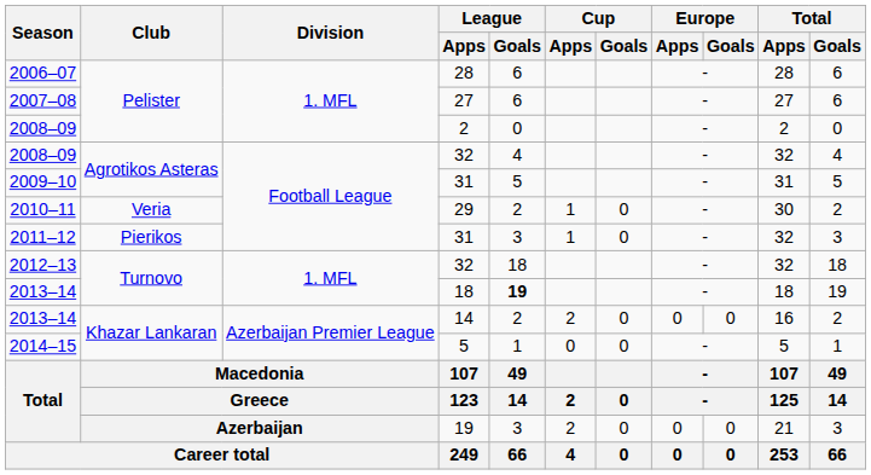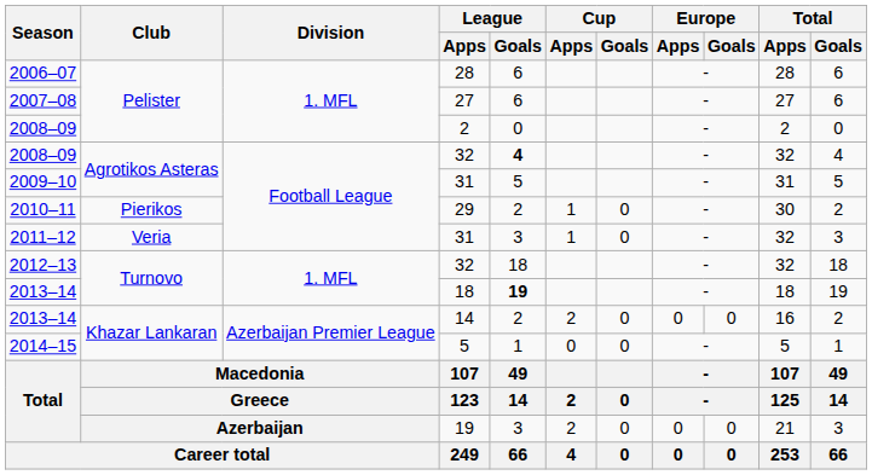 <table class="wikitable" style="text-align: center;">
 <tr>
 <th rowspan="2">Season</th>
 <th rowspan="2">Club</th>
 <th rowspan="2">Division</th>
 <th colspan="2">League</th>
 <th colspan="2">Cup</th>
 <th colspan="2">Europe</th>
 <th colspan="2">Total</th>
 </tr>
 <tr>
 <th>Apps</th>
 <th>Goals</th>
 <th>Apps</th>
 <th>Goals</th>
 <th>Apps</th>
 <th>Goals</th>
 <th>Apps</th>
 <th>Goals</th>
 </tr>
 <tr>
 <td><a href='#'>2006–07</a></td>
 <td rowspan="3" valign="center"><a href='#'>Pelister</a></td>
 <td rowspan="3" valign="center"><a href='#'>1. MFL</a></td>
 <td>28</td>
 <td>6</td>
 <td></td>
 <td></td>
 <td colspan="2">-</td>
 <td>28</td>
 <td>6</td>
 </tr>
 <tr>
 <td><a href='#'>2007–08</a></td>
 <td>27</td>
 <td>6</td>
 <td></td>
 <td></td>
 <td colspan="2">-</td>
 <td>27</td>
 <td>6</td>
 </tr>
 <tr>
 <td><a href='#'>2008–09</a></td>
 <td>2</td>
 <td>0</td>
 <td></td>
 <td></td>
 <td colspan="2">-</td>
 <td>2</td>
 <td>0</td>
 </tr>
 <tr>
 <td><a href='#'>2008–09</a></td>
 <td rowspan="2" valign="center"><a href='#'>Agrotikos Asteras</a></td>
 <td rowspan="4" valign="center"><a href='#'>Football League</a></td>
 <td>32</td>
-<td>4</td>
+<td><strong>4</strong></td>
 <td></td>
 <td></td>
 <td colspan="2">-</td>
 <td>32</td>
 <td>4</td>
 </tr>
 <tr>
 <td><a href='#'>2009–10</a></td>
 <td>31</td>
 <td>5</td>
 <td></td>
 <td></td>
 <td colspan="2">-</td>
 <td>31</td>
 <td>5</td>
 </tr>
 <tr>
 <td><a href='#'>2010–11</a></td>
-<td><a href='#'>Veria</a></td>
+<td><a href='#'>Pierikos</a></td>
 <td>29</td>
 <td>2</td>
 <td>1</td>
 <td>0</td>
 <td colspan="2">-</td>
 <td>30</td>
 <td>2</td>
 </tr>
 <tr>
 <td><a href='#'>2011–12</a></td>
-<td><a href='#'>Pierikos</a></td>
+<td><a href='#'>Veria</a></td>
 <td>31</td>
 <td>3</td>
 <td>1</td>
 <td>0</td>
 <td colspan="2">-</td>
 <td>32</td>
 <td>3</td>
 </tr>
 <tr>
 <td><a href='#'>2012–13</a></td>
 <td rowspan="2" valign="center"><a href='#'>Turnovo</a></td>
 <td rowspan="2" valign="center"><a href='#'>1. MFL</a></td>
 <td>32</td>
 <td>18</td>
 <td></td>
 <td></td>
 <td colspan="2">-</td>
 <td>32</td>
 <td>18</td>
 </tr>
 <tr>
 <td><a href='#'>2013–14</a></td>
 <td>18</td>
 <td><strong>19</strong></td>
 <td></td>
 <td></td>
 <td colspan="2">-</td>
 <td>18</td>
 <td>19</td>
 </tr>
 <tr>
 <td><a href='#'>2013–14</a></td>
 <td rowspan="2" valign="center"><a href='#'>Khazar Lankaran</a></td>
 <td rowspan="2" valign="center"><a href='#'>Azerbaijan Premier League</a></td>
 <td>14</td>
 <td>2</td>
 <td>2</td>
 <td>0</td>
 <td>0</td>
 <td>0</td>
 <td>16</td>
 <td>2</td>
 </tr>
 <tr>
 <td><a href='#'>2014–15</a></td>
 <td>5</td>
 <td>1</td>
 <td>0</td>
 <td>0</td>
 <td colspan="2">-</td>
 <td>5</td>
 <td>1</td>
 </tr>
 <tr>
 <th rowspan=3>Total</th>
 <th colspan=2>Macedonia</th>
 <th>107</th>
 <th>49</th>
 <th></th>
 <th></th>
 <th colspan="2">-</th>
 <th>107</th>
 <th>49</th>
 </tr>
 <tr>
 <th colspan=2>Greece</th>
 <th>123</th>
 <th>14</th>
 <th>2</th>
 <th>0</th>
 <th colspan="2">-</th>
 <th>125</th>
 <th>14</th>
 </tr>
 <tr>
 <th colspan=2>Azerbaijan</th>
 <td>19</td>
 <td>3</td>
 <td>2</td>
 <td>0</td>
 <td>0</td>
 <td>0</td>
 <td>21</td>
 <td>3</td>
 </tr>
 <tr>
 <th colspan=3>Career total</th>
 <th>249</th>
 <th>66</th>
 <th>4</th>
 <th>0</th>
 <th>0</th>
 <th>0</th>
 <th>253</th>
 <th>66</th>
 </tr>
 </table>
